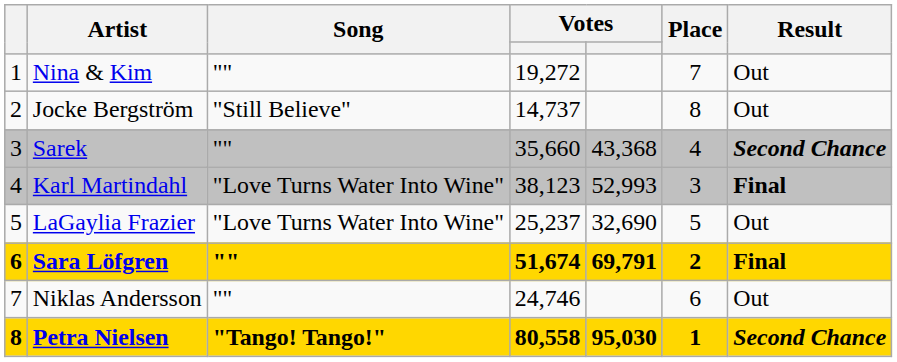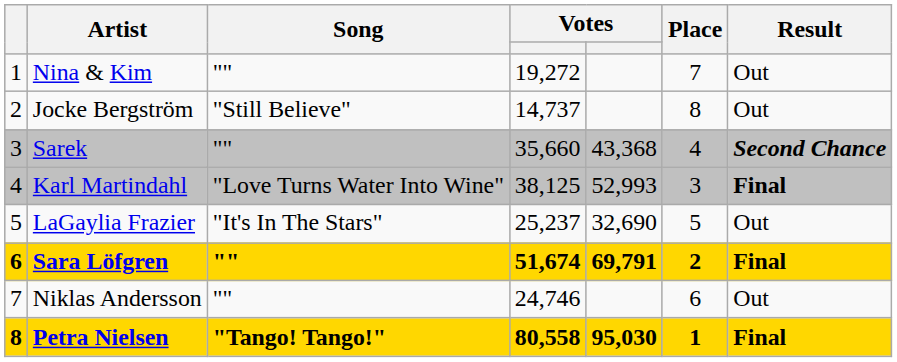 <table class="sortable wikitable" style="margin: 1em auto 1em auto; text-align:center;">
 <tr>
 <th rowspan="2"></th>
 <th rowspan="2">Artist</th>
 <th rowspan="2">Song</th>
 <th colspan="2">Votes</th>
 <th rowspan="2">Place</th>
 <th rowspan="2" class="unsortable">Result</th>
 </tr>
 <tr>
 <th></th>
 <th></th>
 </tr>
 <tr>
 <td>1</td>
 <td align="left"><a href='#'>Nina</a> & <a href='#'>Kim</a></td>
 <td align="left">""</td>
 <td>19,272</td>
 <td></td>
 <td>7</td>
 <td align="left">Out</td>
 </tr>
 <tr>
 <td>2</td>
 <td align="left">Jocke Bergström</td>
 <td align="left">"Still Believe"</td>
 <td>14,737</td>
 <td></td>
 <td>8</td>
 <td align="left">Out</td>
 </tr>
 <tr style="background:silver;">
 <td>3</td>
 <td align="left"><a href='#'>Sarek</a></td>
 <td align="left">""</td>
 <td>35,660</td>
 <td>43,368</td>
 <td>4</td>
 <td align="left"><strong><em>Second Chance</em></strong></td>
 </tr>
 <tr style="background:silver;">
 <td>4</td>
 <td align="left"><a href='#'>Karl Martindahl</a></td>
 <td align="left">"Love Turns Water Into Wine"</td>
-<td>38,123</td>
+<td>38,125</td>
 <td>52,993</td>
 <td>3</td>
 <td align="left"><strong>Final</strong></td>
 </tr>
 <tr>
 <td>5</td>
 <td align="left"><a href='#'>LaGaylia Frazier</a></td>
-<td align="left">"Love Turns Water Into Wine"</td>
+<td align="left">"It's In The Stars"</td>
 <td>25,237</td>
 <td>32,690</td>
 <td>5</td>
 <td align="left">Out</td>
 </tr>
 <tr style="background:gold;">
 <td><strong>6</strong></td>
 <td align="left"><strong><a href='#'>Sara Löfgren</a></strong></td>
 <td align="left"><strong>""</strong></td>
 <td><strong>51,674</strong></td>
 <td><strong>69,791</strong></td>
 <td><strong>2</strong></td>
 <td align="left"><strong>Final</strong></td>
 </tr>
 <tr>
 <td>7</td>
 <td align="left">Niklas Andersson</td>
 <td align="left">""</td>
 <td>24,746</td>
 <td></td>
 <td>6</td>
 <td align="left">Out</td>
 </tr>
 <tr style="background:gold;">
 <td><strong>8</strong></td>
 <td align="left"><strong><a href='#'>Petra Nielsen</a></strong></td>
 <td align="left"><strong>"Tango! Tango!"</strong></td>
 <td><strong>80,558</strong></td>
 <td><strong>95,030</strong></td>
 <td><strong>1</strong></td>
-<td align="left"><strong><em>Second Chance</em></strong></td>
+<td align="left"><strong>Final</strong></td>
 </tr>
 </table>
